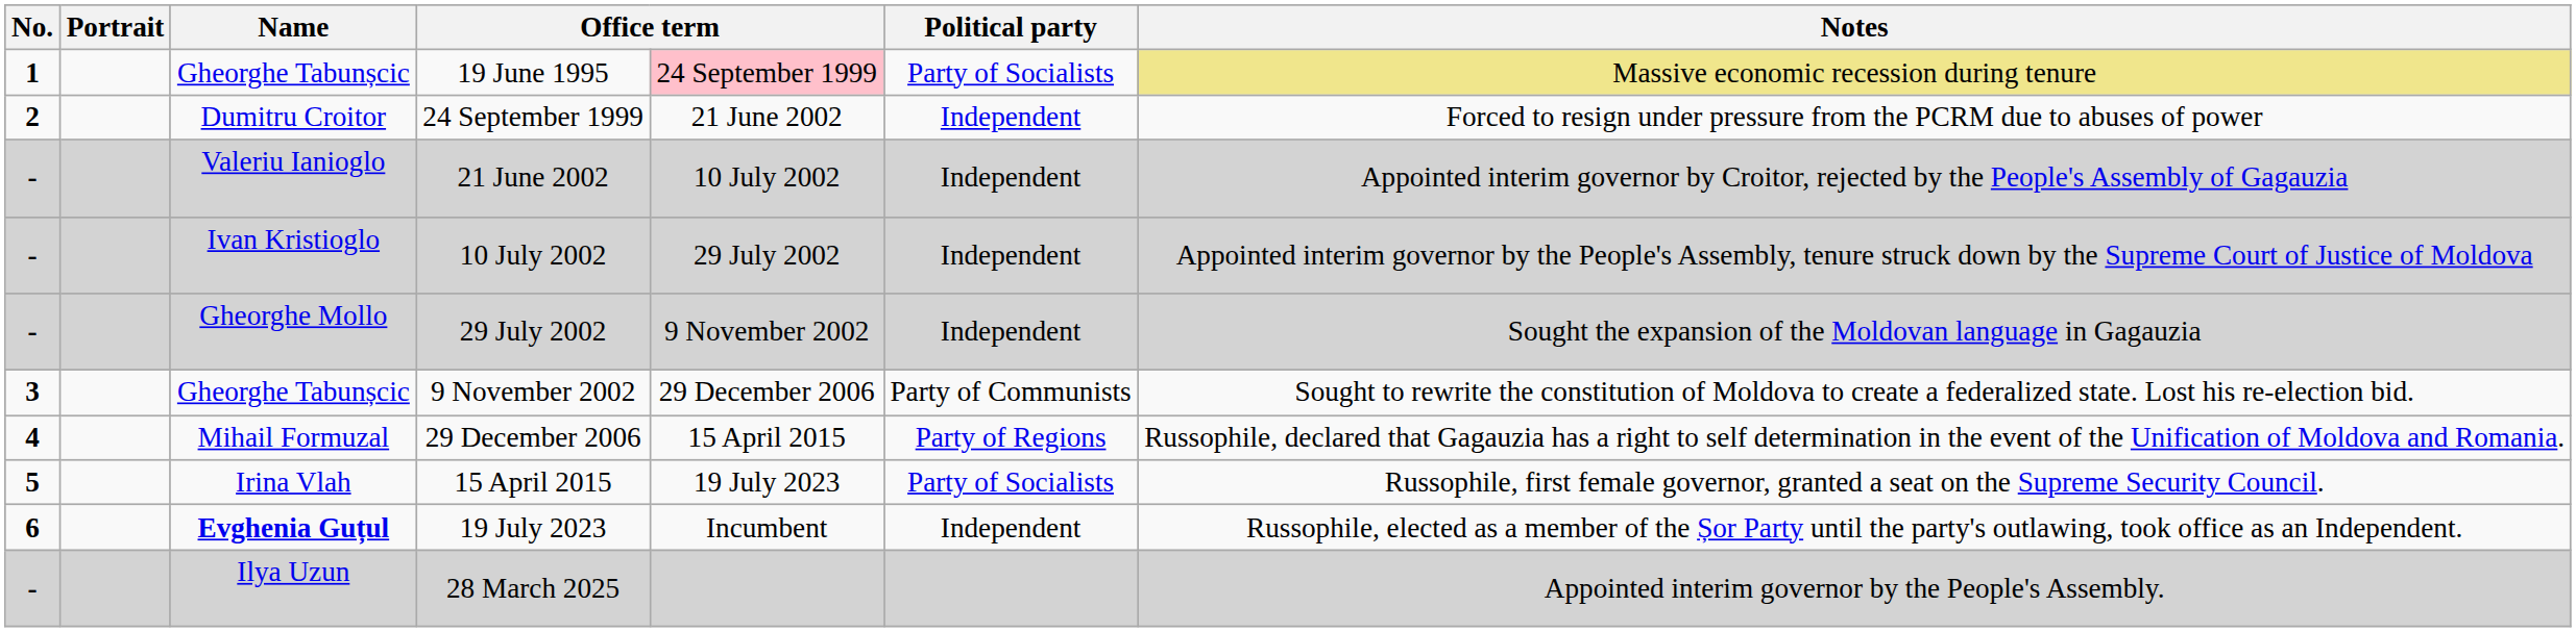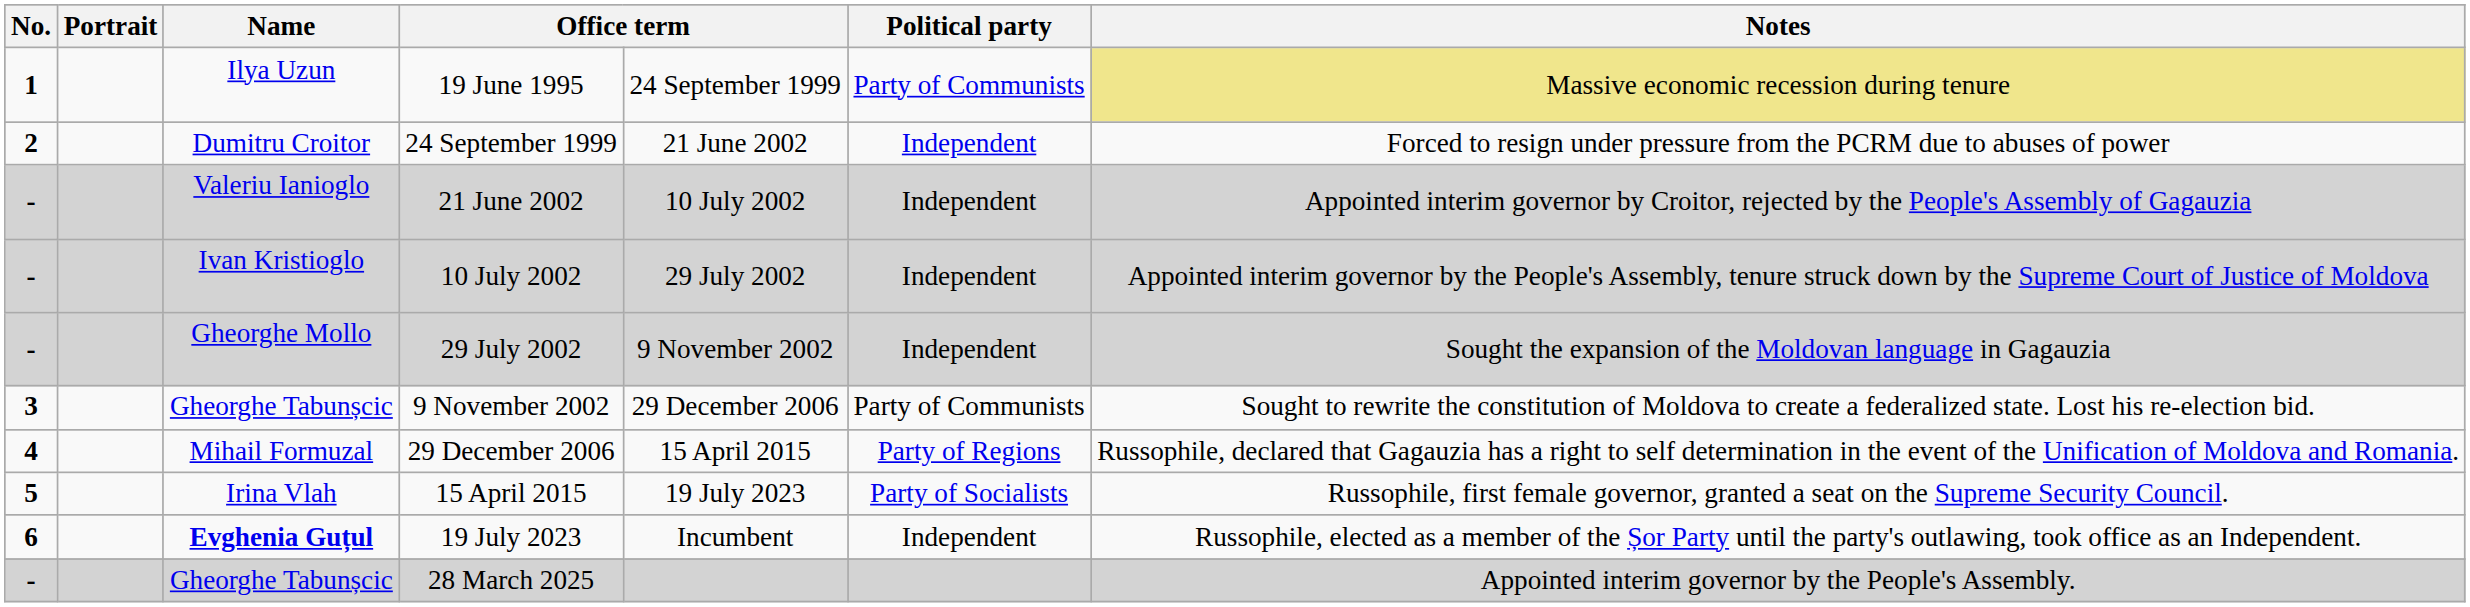 <table class="wikitable" style="text-align:center;">
 <tr>
 <th><strong>No.</strong></th>
 <th>Portrait</th>
 <th>Name<br></th>
 <th colspan="2">Office term</th>
 <th>Political party</th>
 <th>Notes</th>
 </tr>
 <tr>
 <td><strong>1</strong></td>
 <td></td>
-<td><a href='#'>Gheorghe Tabunșcic</a><br></td>
+<td><a href='#'>Ilya Uzun</a><br><br></td>
 <td>19 June 1995</td>
-<td style="background: pink;">24 September 1999</td>
-<td><a href='#'>Party of Socialists</a></td>
+<td>24 September 1999</td>
+<td><a href='#'>Party of Communists</a></td>
 <td style="background: khaki;">Massive economic recession during tenure</td>
 </tr>
 <tr>
 <td><strong>2</strong></td>
 <td></td>
 <td><a href='#'>Dumitru Croitor</a><br></td>
 <td>24 September 1999</td>
 <td>21 June 2002</td>
 <td><a href='#'>Independent</a></td>
 <td>Forced to resign under pressure from the PCRM due to abuses of power</td>
 </tr>
 <tr style="background:lightgrey;">
 <td><strong>-</strong></td>
 <td></td>
 <td><a href='#'>Valeriu Ianioglo</a><br><br></td>
 <td>21 June 2002</td>
 <td>10 July 2002</td>
 <td>Independent</td>
 <td>Appointed interim governor by Croitor, rejected by the <a href='#'>People's Assembly of Gagauzia</a></td>
 </tr>
 <tr style="background:lightgrey;">
 <td><strong>-</strong></td>
 <td></td>
 <td><a href='#'>Ivan Kristioglo</a><br><br></td>
 <td>10 July 2002</td>
 <td>29 July 2002</td>
 <td>Independent</td>
 <td>Appointed interim governor by the People's Assembly, tenure struck down by the <a href='#'>Supreme Court of Justice of Moldova</a></td>
 </tr>
 <tr style="background:lightgrey;">
 <td><strong>-</strong></td>
 <td></td>
 <td><a href='#'>Gheorghe Mollo</a><br><br></td>
 <td>29 July 2002</td>
 <td>9 November 2002</td>
 <td>Independent</td>
 <td>Sought the expansion of the <a href='#'>Moldovan language</a> in Gagauzia</td>
 </tr>
 <tr>
 <td><strong>3</strong></td>
 <td></td>
 <td><a href='#'>Gheorghe Tabunșcic</a><br></td>
 <td>9 November 2002</td>
 <td>29 December 2006</td>
 <td>Party of Communists</td>
 <td>Sought to rewrite the constitution of Moldova to create a federalized state. Lost his re-election bid.</td>
 </tr>
 <tr>
 <td><strong>4</strong></td>
 <td></td>
 <td><a href='#'>Mihail Formuzal</a><br></td>
 <td>29 December 2006</td>
 <td>15 April 2015</td>
 <td><a href='#'>Party of Regions</a></td>
 <td>Russophile, declared that Gagauzia has a right to self determination in the event of the <a href='#'>Unification of Moldova and Romania</a>.</td>
 </tr>
 <tr>
 <td><strong>5</strong></td>
 <td></td>
 <td><a href='#'>Irina Vlah</a><br></td>
 <td>15 April 2015</td>
 <td>19 July 2023</td>
 <td><a href='#'>Party of Socialists</a></td>
 <td>Russophile, first female governor, granted a seat on the <a href='#'>Supreme Security Council</a>.</td>
 </tr>
 <tr>
 <td><strong>6</strong></td>
 <td></td>
 <td><strong><a href='#'>Evghenia Guțul</a></strong><br></td>
 <td>19 July 2023</td>
 <td>Incumbent</td>
 <td>Independent</td>
 <td>Russophile, elected as a member of the <a href='#'>Șor Party</a> until the party's outlawing, took office as an Independent.</td>
 </tr>
 <tr style="background:lightgrey;">
 <td><strong>-</strong></td>
 <td></td>
-<td><a href='#'>Ilya Uzun</a><br><br></td>
+<td><a href='#'>Gheorghe Tabunșcic</a><br></td>
 <td>28 March 2025</td>
 <td></td>
 <td></td>
 <td>Appointed interim governor by the People's Assembly.</td>
 </tr>
 </table>
